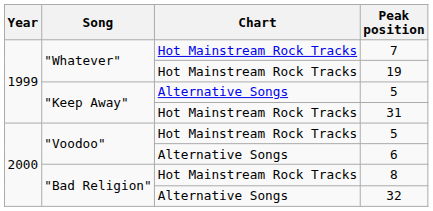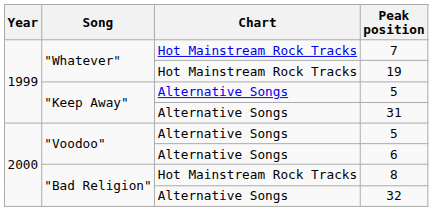 <table class="wikitable">
 <tr>
 <th>Year</th>
 <th>Song</th>
 <th>Chart</th>
 <th>Peak<br>position</th>
 </tr>
 <tr>
 <td rowspan="4">1999</td>
 <td rowspan="2">"Whatever"</td>
 <td><a href='#'>Hot Mainstream Rock Tracks</a></td>
 <td align="center">7</td>
 </tr>
 <tr>
 <td>Hot Mainstream Rock Tracks</td>
 <td align="center">19</td>
 </tr>
 <tr>
 <td rowspan="2">"Keep Away"</td>
 <td><a href='#'>Alternative Songs</a></td>
 <td align="center">5</td>
 </tr>
 <tr>
-<td>Hot Mainstream Rock Tracks</td>
+<td>Alternative Songs</td>
 <td align="center">31</td>
 </tr>
 <tr>
 <td rowspan="4">2000</td>
 <td rowspan="2">"Voodoo"</td>
-<td>Hot Mainstream Rock Tracks</td>
+<td>Alternative Songs</td>
 <td align="center">5</td>
 </tr>
 <tr>
 <td>Alternative Songs</td>
 <td align="center">6</td>
 </tr>
 <tr>
 <td rowspan="2">"Bad Religion"</td>
 <td>Hot Mainstream Rock Tracks</td>
 <td align="center">8</td>
 </tr>
 <tr>
 <td>Alternative Songs</td>
 <td align="center">32</td>
 </tr>
 </table>
